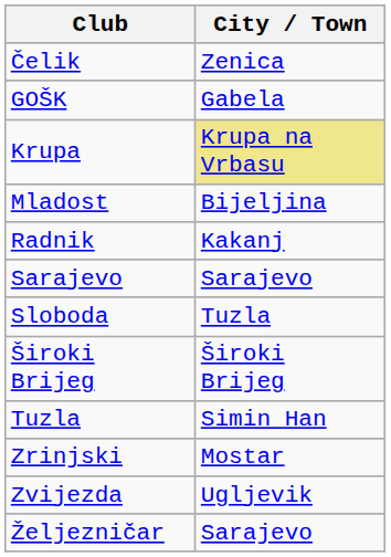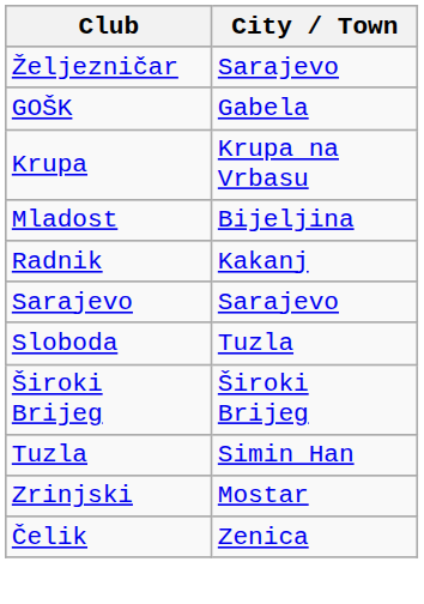 <table class="wikitable sortable">
 <tr>
 <th style="width:100px;">Club</th>
 <th style="width:100px;">City / Town</th>
 </tr>
 <tr>
-<td><a href='#'>Čelik</a></td>
-<td><a href='#'>Zenica</a></td>
+<td><a href='#'>Željezničar</a></td>
+<td><a href='#'>Sarajevo</a></td>
 </tr>
 <tr>
 <td><a href='#'>GOŠK</a></td>
 <td><a href='#'>Gabela</a></td>
 </tr>
 <tr>
 <td><a href='#'>Krupa</a></td>
-<td style="background: khaki;"><a href='#'>Krupa na Vrbasu</a></td>
+<td><a href='#'>Krupa na Vrbasu</a></td>
 </tr>
 <tr>
 <td><a href='#'>Mladost</a></td>
 <td><a href='#'>Bijeljina</a></td>
 </tr>
 <tr>
 <td><a href='#'>Radnik</a></td>
 <td><a href='#'>Kakanj</a></td>
 </tr>
 <tr>
 <td><a href='#'>Sarajevo</a></td>
 <td><a href='#'>Sarajevo</a></td>
 </tr>
 <tr>
 <td><a href='#'>Sloboda</a></td>
 <td><a href='#'>Tuzla</a></td>
 </tr>
 <tr>
 <td><a href='#'>Široki Brijeg</a></td>
 <td><a href='#'>Široki Brijeg</a></td>
 </tr>
 <tr>
 <td><a href='#'>Tuzla</a></td>
 <td><a href='#'>Simin Han</a></td>
 </tr>
 <tr>
 <td><a href='#'>Zrinjski</a></td>
 <td><a href='#'>Mostar</a></td>
 </tr>
 <tr>
-<td><a href='#'>Zvijezda</a></td>
-<td><a href='#'>Ugljevik</a></td>
-</tr>
-<tr>
-<td><a href='#'>Željezničar</a></td>
-<td><a href='#'>Sarajevo</a></td>
+<td><a href='#'>Čelik</a></td>
+<td><a href='#'>Zenica</a></td>
 </tr>
 </table>
